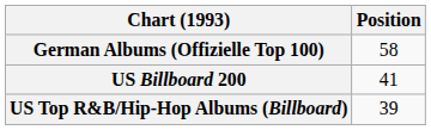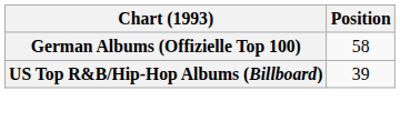 <table class="wikitable sortable plainrowheaders" style="text-align:center">
 <tr>
 <th scope="col">Chart (1993)</th>
 <th scope="col">Position</th>
 </tr>
 <tr>
 <th scope="row">German Albums (Offizielle Top 100)</th>
 <td>58</td>
 </tr>
 <tr>
-<th scope="row">US <em>Billboard</em> 200</th>
-<td>41</td>
-</tr>
-<tr>
 <th scope="row">US Top R&B/Hip-Hop Albums (<em>Billboard</em>)</th>
 <td>39</td>
 </tr>
 </table>
